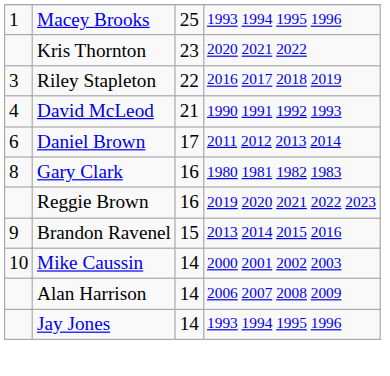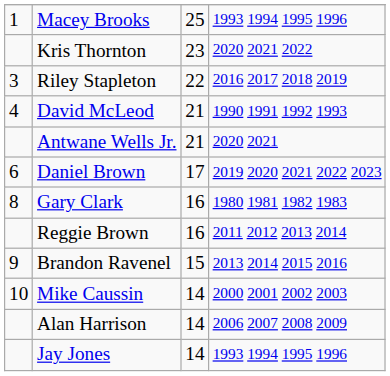 <table class="wikitable">
 <tr>
 </tr>
 <tr>
 <td>1</td>
 <td><a href='#'>Macey Brooks</a></td>
 <td>25</td>
 <td style="font-size:80%;"><a href='#'>1993</a> <a href='#'>1994</a> <a href='#'>1995</a> <a href='#'>1996</a></td>
 </tr>
 <tr>
 <td></td>
 <td>Kris Thornton</td>
 <td>23</td>
 <td style="font-size:80%;"><a href='#'>2020</a> <a href='#'>2021</a> <a href='#'>2022</a></td>
 </tr>
 <tr>
 <td>3</td>
 <td>Riley Stapleton</td>
 <td>22</td>
 <td style="font-size:80%;"><a href='#'>2016</a> <a href='#'>2017</a> <a href='#'>2018</a> <a href='#'>2019</a></td>
 </tr>
 <tr>
 <td>4</td>
 <td><a href='#'>David McLeod</a></td>
 <td>21</td>
 <td style="font-size:80%;"><a href='#'>1990</a> <a href='#'>1991</a> <a href='#'>1992</a> <a href='#'>1993</a></td>
 </tr>
 <tr>
+<td></td>
+<td><a href='#'>Antwane Wells Jr.</a></td>
+<td>21</td>
+<td style="font-size:80%;"><a href='#'>2020</a> <a href='#'>2021</a></td>
+</tr>
+<tr>
 <td>6</td>
 <td><a href='#'>Daniel Brown</a></td>
 <td>17</td>
-<td style="font-size:80%;"><a href='#'>2011</a> <a href='#'>2012</a> <a href='#'>2013</a> <a href='#'>2014</a></td>
+<td style="font-size:80%;"><a href='#'>2019</a> <a href='#'>2020</a> <a href='#'>2021</a> <a href='#'>2022</a> <a href='#'>2023</a></td>
 </tr>
 <tr>
 <td>8</td>
 <td><a href='#'>Gary Clark</a></td>
 <td>16</td>
 <td style="font-size:80%;"><a href='#'>1980</a> <a href='#'>1981</a> <a href='#'>1982</a> <a href='#'>1983</a></td>
 </tr>
 <tr>
 <td></td>
 <td>Reggie Brown</td>
 <td>16</td>
-<td style="font-size:80%;"><a href='#'>2019</a> <a href='#'>2020</a> <a href='#'>2021</a> <a href='#'>2022</a> <a href='#'>2023</a></td>
+<td style="font-size:80%;"><a href='#'>2011</a> <a href='#'>2012</a> <a href='#'>2013</a> <a href='#'>2014</a></td>
 </tr>
 <tr>
 <td>9</td>
 <td>Brandon Ravenel</td>
 <td>15</td>
 <td style="font-size:80%;"><a href='#'>2013</a> <a href='#'>2014</a> <a href='#'>2015</a> <a href='#'>2016</a></td>
 </tr>
 <tr>
 <td>10</td>
 <td><a href='#'>Mike Caussin</a></td>
 <td>14</td>
 <td style="font-size:80%;"><a href='#'>2000</a> <a href='#'>2001</a> <a href='#'>2002</a> <a href='#'>2003</a></td>
 </tr>
 <tr>
 <td></td>
 <td>Alan Harrison</td>
 <td>14</td>
 <td style="font-size:80%;"><a href='#'>2006</a> <a href='#'>2007</a> <a href='#'>2008</a> <a href='#'>2009</a></td>
 </tr>
 <tr>
 <td></td>
 <td><a href='#'>Jay Jones</a></td>
 <td>14</td>
 <td style="font-size:80%;"><a href='#'>1993</a> <a href='#'>1994</a> <a href='#'>1995</a> <a href='#'>1996</a></td>
 </tr>
 </table>
